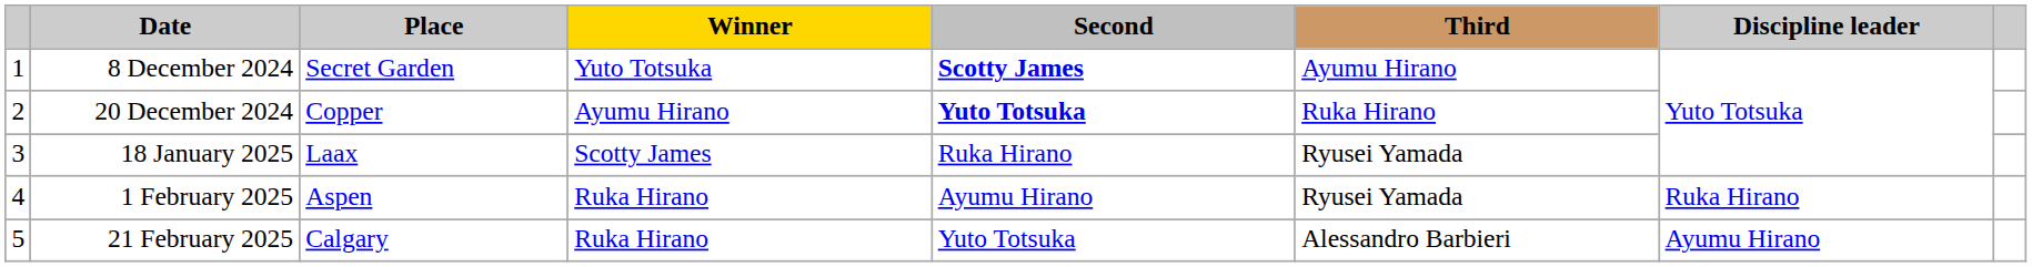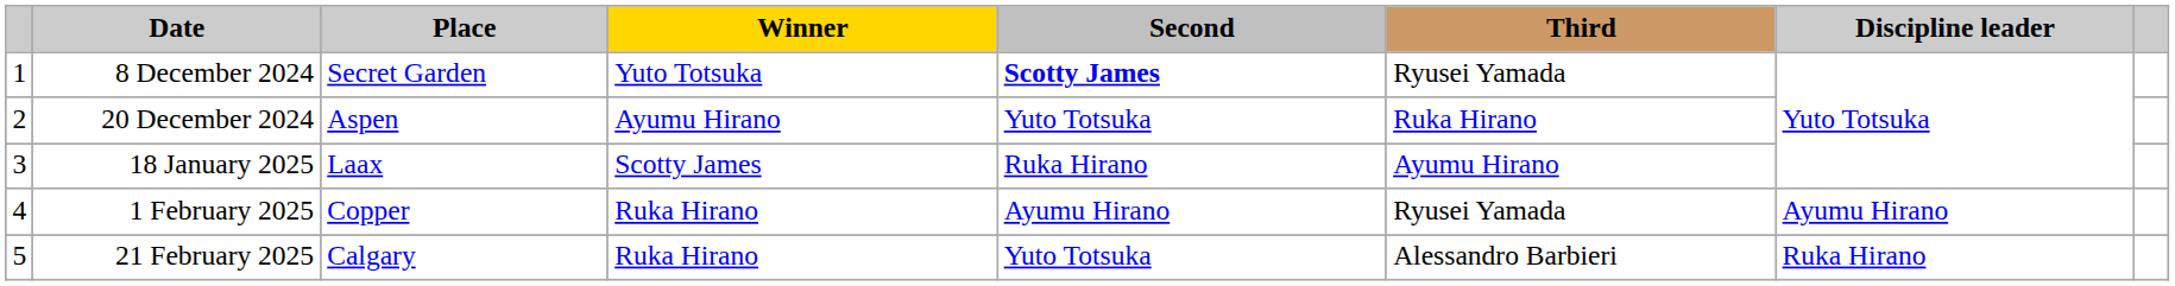 <table class="wikitable plainrowheaders" style="background:#fff; font-size:86%; line-height:16px; border:grey solid 1px; border-collapse:collapse;">
 <tr>
 <th scope="col" style="background:#ccc; width=10 px;"></th>
 <th scope="col" style="background:#ccc; width:135px;">Date</th>
 <th scope="col" style="background:#ccc; width:135px;">Place</th>
 <th scope="col" style="background:gold; width:185px;">Winner</th>
 <th scope="col" style="background:silver; width:185px;">Second</th>
 <th scope="col" style="background:#c96; width:185px;">Third</th>
 <th scope="col" style="background:#ccc; width:170px;">Discipline leader</th>
 <th scope="col" style="background:#ccc; width:10px;"></th>
 </tr>
 <tr>
 <td align="center">1</td>
 <td align="right">8 December 2024</td>
 <td> <a href='#'>Secret Garden</a></td>
 <td> <a href='#'>Yuto Totsuka</a></td>
 <td><strong> <a href='#'>Scotty James</a></strong></td>
-<td> <a href='#'>Ayumu Hirano</a></td>
+<td> Ryusei Yamada</td>
 <td rowspan="3"> <a href='#'>Yuto Totsuka</a></td>
 <td></td>
 </tr>
 <tr>
 <td align="center">2</td>
 <td align="right">20 December 2024</td>
-<td> <a href='#'>Copper</a></td>
+<td> <a href='#'>Aspen</a></td>
 <td> <a href='#'>Ayumu Hirano</a></td>
-<td><strong> <a href='#'>Yuto Totsuka</a></strong></td>
+<td> <a href='#'>Yuto Totsuka</a></td>
 <td> <a href='#'>Ruka Hirano</a></td>
 <td></td>
 </tr>
 <tr>
 <td align="center">3</td>
 <td align="right">18 January 2025</td>
 <td> <a href='#'>Laax</a></td>
 <td> <a href='#'>Scotty James</a></td>
 <td> <a href='#'>Ruka Hirano</a></td>
-<td> Ryusei Yamada</td>
+<td> <a href='#'>Ayumu Hirano</a></td>
 <td></td>
 </tr>
 <tr>
 <td align="center">4</td>
 <td align="right">1 February 2025</td>
-<td> <a href='#'>Aspen</a></td>
+<td> <a href='#'>Copper</a></td>
 <td> <a href='#'>Ruka Hirano</a></td>
 <td> <a href='#'>Ayumu Hirano</a></td>
 <td> Ryusei Yamada</td>
-<td> <a href='#'>Ruka Hirano</a></td>
+<td> <a href='#'>Ayumu Hirano</a></td>
 <td></td>
 </tr>
 <tr>
 <td align="center">5</td>
 <td align="right">21 February 2025</td>
 <td> <a href='#'>Calgary</a></td>
 <td> <a href='#'>Ruka Hirano</a></td>
 <td> <a href='#'>Yuto Totsuka</a></td>
 <td> Alessandro Barbieri</td>
-<td> <a href='#'>Ayumu Hirano</a></td>
+<td> <a href='#'>Ruka Hirano</a></td>
 <td></td>
 </tr>
 </table>
